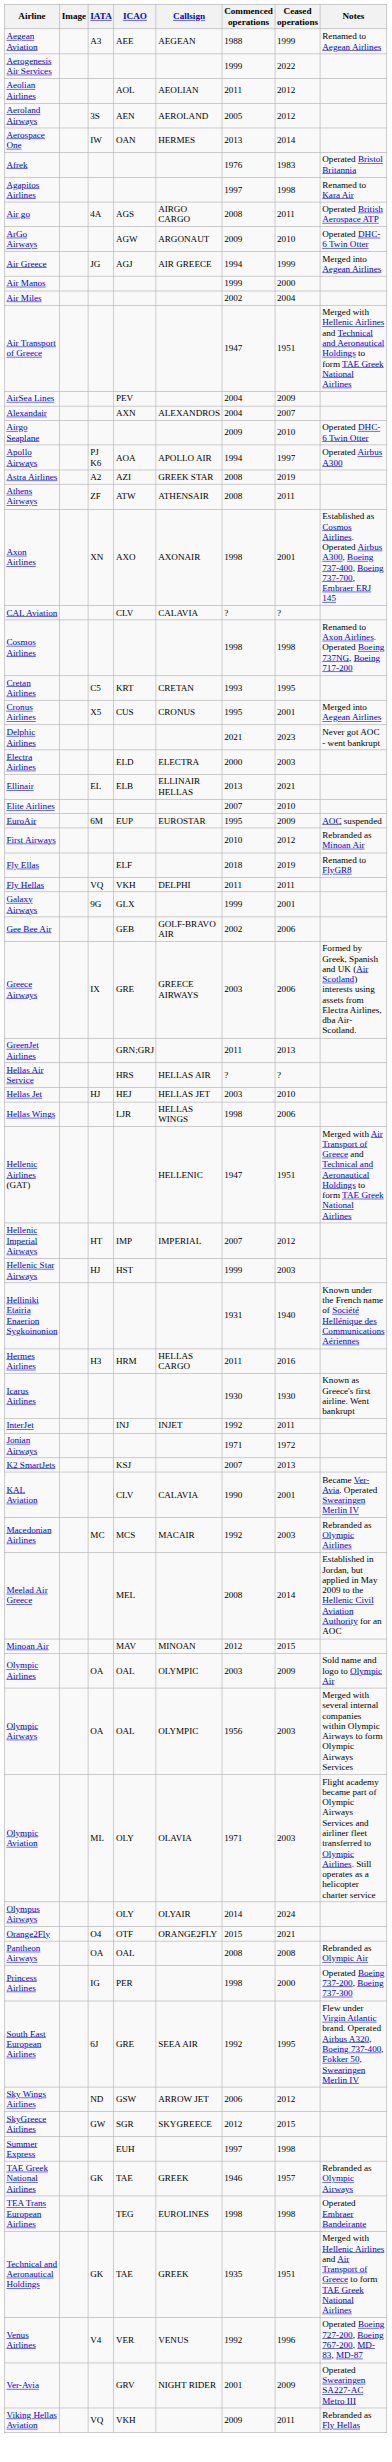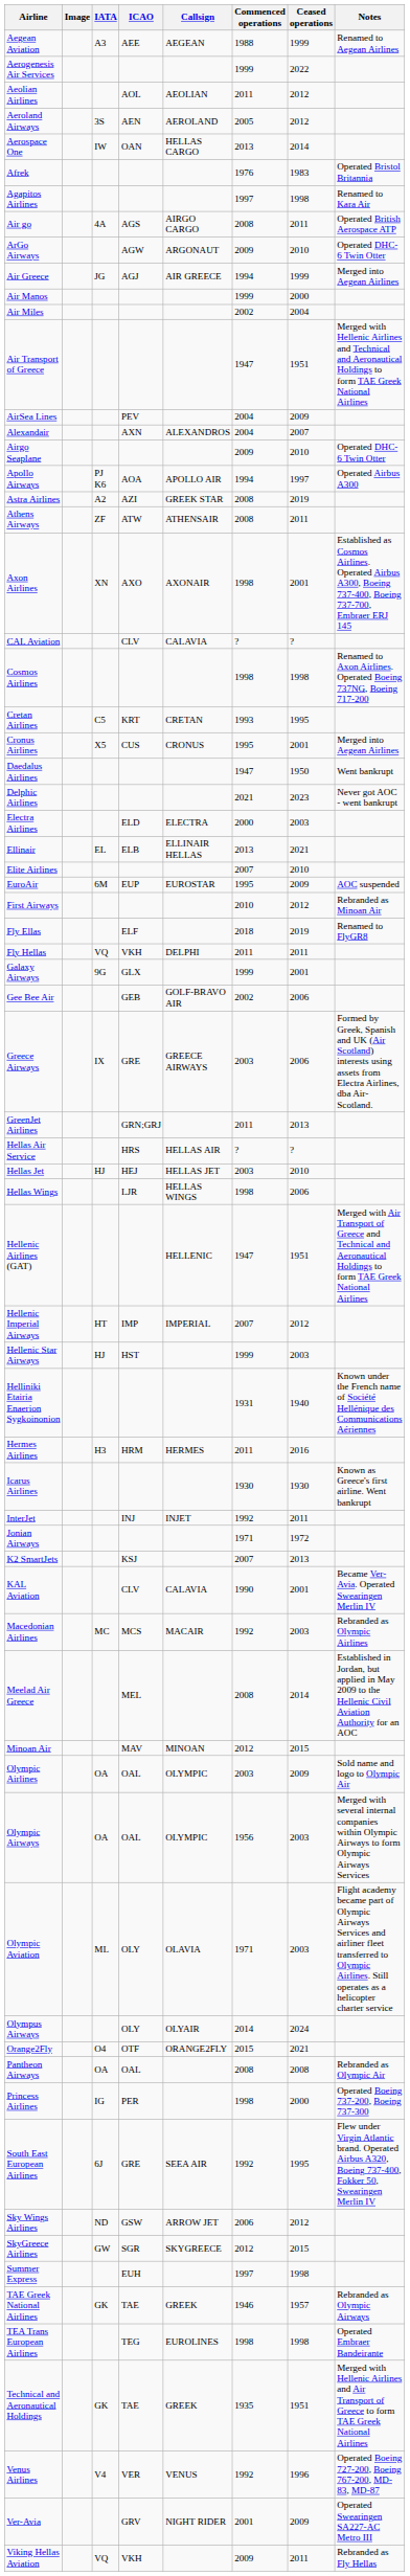 <table class="wikitable sortable" style="border-collapse:collapse; margin:auto;" border="1" cellpadding="3">
 <tr valign="middle">
 <th style="width:175px;">Airline</th>
 <th>Image</th>
 <th><a href='#'>IATA</a></th>
 <th><a href='#'>ICAO</a></th>
 <th><a href='#'>Callsign</a></th>
 <th>Commenced<br>operations</th>
 <th>Ceased<br>operations</th>
 <th style="width:175px;">Notes</th>
 </tr>
 <tr>
 <td><a href='#'>Aegean Aviation</a></td>
 <td></td>
 <td>A3</td>
 <td>AEE</td>
 <td>AEGEAN</td>
 <td>1988</td>
 <td>1999</td>
 <td>Renamed to <a href='#'>Aegean Airlines</a></td>
 </tr>
 <tr>
 <td><a href='#'>Aerogenesis Air Services</a></td>
 <td></td>
 <td></td>
 <td></td>
 <td></td>
 <td>1999</td>
 <td>2022</td>
 <td></td>
 </tr>
 <tr>
 <td><a href='#'>Aeolian Airlines</a></td>
 <td></td>
 <td></td>
 <td>AOL</td>
 <td>AEOLIAN</td>
 <td>2011</td>
 <td>2012</td>
 <td></td>
 </tr>
 <tr>
 <td><a href='#'>Aeroland Airways</a></td>
 <td></td>
 <td>3S</td>
 <td>AEN</td>
 <td>AEROLAND</td>
 <td>2005</td>
 <td>2012</td>
 <td></td>
 </tr>
 <tr>
 <td><a href='#'>Aerospace One</a></td>
 <td></td>
 <td>IW</td>
 <td>OAN</td>
-<td>HERMES</td>
+<td>HELLAS CARGO</td>
 <td>2013</td>
 <td>2014</td>
 <td></td>
 </tr>
 <tr>
 <td><a href='#'>Afrek</a></td>
 <td></td>
 <td></td>
 <td></td>
 <td></td>
 <td>1976</td>
 <td>1983</td>
 <td>Operated <a href='#'>Bristol Britannia</a></td>
 </tr>
 <tr>
 <td><a href='#'>Agapitos Airlines</a></td>
 <td></td>
 <td></td>
 <td></td>
 <td></td>
 <td>1997</td>
 <td>1998</td>
 <td>Renamed to <a href='#'>Kara Air</a></td>
 </tr>
 <tr>
 <td><a href='#'>Air go</a></td>
 <td></td>
 <td>4A</td>
 <td>AGS</td>
 <td>AIRGO CARGO</td>
 <td>2008</td>
 <td>2011</td>
 <td>Operated <a href='#'>British Aerospace ATP</a></td>
 </tr>
 <tr>
 <td><a href='#'>ArGo Airways</a></td>
 <td></td>
 <td></td>
 <td>AGW</td>
 <td>ARGONAUT</td>
 <td>2009</td>
 <td>2010</td>
 <td>Operated <a href='#'>DHC-6 Twin Otter</a></td>
 </tr>
 <tr>
 <td><a href='#'>Air Greece</a></td>
 <td></td>
 <td>JG</td>
 <td>AGJ</td>
 <td>AIR GREECE</td>
 <td>1994</td>
 <td>1999</td>
 <td>Merged into <a href='#'>Aegean Airlines</a></td>
 </tr>
 <tr>
 <td><a href='#'>Air Manos</a></td>
 <td></td>
 <td></td>
 <td></td>
 <td></td>
 <td>1999</td>
 <td>2000</td>
 <td></td>
 </tr>
 <tr>
 <td><a href='#'>Air Miles</a></td>
 <td></td>
 <td></td>
 <td></td>
 <td></td>
 <td>2002</td>
 <td>2004</td>
 <td></td>
 </tr>
 <tr>
 <td><a href='#'>Air Transport of Greece</a></td>
 <td></td>
 <td></td>
 <td></td>
 <td></td>
 <td>1947</td>
 <td>1951</td>
 <td>Merged with <a href='#'>Hellenic Airlines</a> and <a href='#'>Technical and Aeronautical Holdings</a> to form <a href='#'>TAE Greek National Airlines</a></td>
 </tr>
 <tr>
 <td><a href='#'>AirSea Lines</a></td>
 <td></td>
 <td></td>
 <td>PEV</td>
 <td></td>
 <td>2004</td>
 <td>2009</td>
 <td></td>
 </tr>
 <tr>
 <td><a href='#'>Alexandair</a></td>
 <td></td>
 <td></td>
 <td>AXN</td>
 <td>ALEXANDROS</td>
 <td>2004</td>
 <td>2007</td>
 <td></td>
 </tr>
 <tr>
 <td><a href='#'>Airgo Seaplane</a></td>
 <td></td>
 <td></td>
 <td></td>
 <td></td>
 <td>2009</td>
 <td>2010</td>
 <td>Operated <a href='#'>DHC-6 Twin Otter</a></td>
 </tr>
 <tr>
 <td><a href='#'>Apollo Airways</a></td>
 <td></td>
 <td>PJ<br>K6</td>
 <td>AOA</td>
 <td>APOLLO AIR</td>
 <td>1994</td>
 <td>1997</td>
 <td>Operated <a href='#'>Airbus A300</a></td>
 </tr>
 <tr>
 <td><a href='#'>Astra Airlines</a></td>
 <td></td>
 <td>A2</td>
 <td>AZI</td>
 <td>GREEK STAR</td>
 <td>2008</td>
 <td>2019</td>
 <td></td>
 </tr>
 <tr>
 <td><a href='#'>Athens Airways</a></td>
 <td></td>
 <td>ZF</td>
 <td>ATW</td>
 <td>ATHENSAIR</td>
 <td>2008</td>
 <td>2011</td>
 <td></td>
 </tr>
 <tr>
 <td><a href='#'>Axon Airlines</a></td>
 <td></td>
 <td>XN</td>
 <td>AXO</td>
 <td>AXONAIR</td>
 <td>1998</td>
 <td>2001</td>
 <td>Established as <a href='#'>Cosmos Airlines</a>. Operated <a href='#'>Airbus A300</a>, <a href='#'>Boeing 737-400</a>, <a href='#'>Boeing 737-700</a>, <a href='#'>Embraer ERJ 145</a></td>
 </tr>
 <tr>
 <td><a href='#'>CAL Aviation</a></td>
 <td></td>
 <td></td>
 <td>CLV</td>
 <td>CALAVIA</td>
 <td>?</td>
 <td>?</td>
 <td></td>
 </tr>
 <tr>
 <td><a href='#'>Cosmos Airlines</a></td>
 <td></td>
 <td></td>
 <td></td>
 <td></td>
 <td>1998</td>
 <td>1998</td>
 <td>Renamed to <a href='#'>Axon Airlines</a>. Operated <a href='#'>Boeing 737NG</a>, <a href='#'>Boeing 717-200</a></td>
 </tr>
 <tr>
 <td><a href='#'>Cretan Airlines</a></td>
 <td></td>
 <td>C5</td>
 <td>KRT</td>
 <td>CRETAN</td>
 <td>1993</td>
 <td>1995</td>
 <td></td>
 </tr>
 <tr>
 <td><a href='#'>Cronus Airlines</a></td>
 <td></td>
 <td>X5</td>
 <td>CUS</td>
 <td>CRONUS</td>
 <td>1995</td>
 <td>2001</td>
 <td>Merged into <a href='#'>Aegean Airlines</a></td>
+</tr>
+<tr>
+<td><a href='#'>Daedalus Airlines</a></td>
+<td></td>
+<td></td>
+<td></td>
+<td></td>
+<td>1947</td>
+<td>1950</td>
+<td>Went bankrupt</td>
 </tr>
 <tr>
 <td><a href='#'>Delphic Airlines</a></td>
 <td></td>
 <td></td>
 <td></td>
 <td></td>
 <td>2021</td>
 <td>2023</td>
 <td>Never got AOC - went bankrupt</td>
 </tr>
 <tr>
 <td><a href='#'>Electra Airlines</a></td>
 <td></td>
 <td></td>
 <td>ELD</td>
 <td>ELECTRA</td>
 <td>2000</td>
 <td>2003</td>
 <td></td>
 </tr>
 <tr>
 <td><a href='#'>Ellinair</a></td>
 <td></td>
 <td>EL</td>
 <td>ELB</td>
 <td>ELLINAIR HELLAS</td>
 <td>2013</td>
 <td>2021</td>
 <td></td>
 </tr>
 <tr>
 <td><a href='#'>Elite Airlines</a></td>
 <td></td>
 <td></td>
 <td></td>
 <td></td>
 <td>2007</td>
 <td>2010</td>
 <td></td>
 </tr>
 <tr>
 <td><a href='#'>EuroAir</a></td>
 <td></td>
 <td>6M</td>
 <td>EUP</td>
 <td>EUROSTAR</td>
 <td>1995</td>
 <td>2009</td>
 <td><a href='#'>AOC</a> suspended</td>
 </tr>
 <tr>
 <td><a href='#'>First Airways</a></td>
 <td></td>
 <td></td>
 <td></td>
 <td></td>
 <td>2010</td>
 <td>2012</td>
 <td>Rebranded as <a href='#'>Minoan Air</a></td>
 </tr>
 <tr>
 <td><a href='#'>Fly Ellas</a></td>
 <td></td>
 <td></td>
 <td>ELF</td>
 <td></td>
 <td>2018</td>
 <td>2019</td>
 <td>Renamed to <a href='#'>FlyGR8</a></td>
 </tr>
 <tr>
 <td><a href='#'>Fly Hellas</a></td>
 <td></td>
 <td>VQ</td>
 <td>VKH</td>
 <td>DELPHI</td>
 <td>2011</td>
 <td>2011</td>
 <td></td>
 </tr>
 <tr>
 <td><a href='#'>Galaxy Airways</a></td>
 <td></td>
 <td>9G</td>
 <td>GLX</td>
 <td></td>
 <td>1999</td>
 <td>2001</td>
 <td></td>
 </tr>
 <tr>
 <td><a href='#'>Gee Bee Air</a></td>
 <td></td>
 <td></td>
 <td>GEB</td>
 <td>GOLF-BRAVO AIR</td>
 <td>2002</td>
 <td>2006</td>
 <td></td>
 </tr>
 <tr>
 <td><a href='#'>Greece Airways</a></td>
 <td></td>
 <td>IX</td>
 <td>GRE</td>
 <td>GREECE AIRWAYS</td>
 <td>2003</td>
 <td>2006</td>
 <td>Formed by Greek, Spanish and UK (<a href='#'>Air Scotland</a>) interests using assets from Electra Airlines, dba Air-Scotland.</td>
 </tr>
 <tr>
 <td><a href='#'>GreenJet Airlines</a></td>
 <td></td>
 <td></td>
 <td>GRN;GRJ</td>
 <td></td>
 <td>2011</td>
 <td>2013</td>
 <td></td>
 </tr>
 <tr>
 <td><a href='#'>Hellas Air Service</a></td>
 <td></td>
 <td></td>
 <td>HRS</td>
 <td>HELLAS AIR</td>
 <td>?</td>
 <td>?</td>
 <td></td>
 </tr>
 <tr>
 <td><a href='#'>Hellas Jet</a></td>
 <td></td>
 <td>HJ</td>
 <td>HEJ</td>
 <td>HELLAS JET</td>
 <td>2003</td>
 <td>2010</td>
 <td></td>
 </tr>
 <tr>
 <td><a href='#'>Hellas Wings</a></td>
 <td></td>
 <td></td>
 <td>LJR</td>
 <td>HELLAS WINGS</td>
 <td>1998</td>
 <td>2006</td>
 <td></td>
 </tr>
 <tr>
 <td><a href='#'>Hellenic Airlines</a> (GAT)</td>
 <td></td>
 <td></td>
 <td></td>
 <td>HELLENIC</td>
 <td>1947</td>
 <td>1951</td>
 <td>Merged with <a href='#'>Air Transport of Greece</a> and <a href='#'>Technical and Aeronautical Holdings</a> to form <a href='#'>TAE Greek National Airlines</a></td>
 </tr>
 <tr>
 <td><a href='#'>Hellenic Imperial Airways</a></td>
 <td></td>
 <td>HT</td>
 <td>IMP</td>
 <td>IMPERIAL</td>
 <td>2007</td>
 <td>2012</td>
 <td></td>
 </tr>
 <tr>
 <td><a href='#'>Hellenic Star Airways</a></td>
 <td></td>
 <td>HJ</td>
 <td>HST</td>
 <td></td>
 <td>1999</td>
 <td>2003</td>
 <td></td>
 </tr>
 <tr>
 <td><a href='#'>Helliniki Etairia Enaerion Sygkoinonion</a></td>
 <td></td>
 <td></td>
 <td></td>
 <td></td>
 <td>1931</td>
 <td>1940</td>
 <td>Known under the French name of <a href='#'>Société Hellénique des Communications Aériennes</a></td>
 </tr>
 <tr>
 <td><a href='#'>Hermes Airlines</a></td>
 <td></td>
 <td>H3</td>
 <td>HRM</td>
-<td>HELLAS CARGO</td>
+<td>HERMES</td>
 <td>2011</td>
 <td>2016</td>
 <td></td>
 </tr>
 <tr>
 <td><a href='#'>Icarus Airlines</a></td>
 <td></td>
 <td></td>
 <td></td>
 <td></td>
 <td>1930</td>
 <td>1930</td>
 <td>Known as Greece's first airline. Went bankrupt</td>
 </tr>
 <tr>
 <td><a href='#'>InterJet</a></td>
 <td></td>
 <td></td>
 <td>INJ</td>
 <td>INJET</td>
 <td>1992</td>
 <td>2011</td>
 <td></td>
 </tr>
 <tr>
 <td><a href='#'>Jonian Airways</a></td>
 <td></td>
 <td></td>
 <td></td>
 <td></td>
 <td>1971</td>
 <td>1972</td>
 <td></td>
 </tr>
 <tr>
 <td><a href='#'>K2 SmartJets</a></td>
 <td></td>
 <td></td>
 <td>KSJ</td>
 <td></td>
 <td>2007</td>
 <td>2013</td>
 <td></td>
 </tr>
 <tr>
 <td><a href='#'>KAL Aviation</a></td>
 <td></td>
 <td></td>
 <td>CLV</td>
 <td>CALAVIA</td>
 <td>1990</td>
 <td>2001</td>
 <td>Became <a href='#'>Ver-Avia</a>. Operated <a href='#'>Swearingen Merlin IV</a></td>
 </tr>
 <tr>
 <td><a href='#'>Macedonian Airlines</a></td>
 <td></td>
 <td>MC</td>
 <td>MCS</td>
 <td>MACAIR</td>
 <td>1992</td>
 <td>2003</td>
 <td>Rebranded as <a href='#'>Olympic Airlines</a></td>
 </tr>
 <tr>
 <td><a href='#'>Meelad Air Greece</a></td>
 <td></td>
 <td></td>
 <td>MEL</td>
 <td></td>
 <td>2008</td>
 <td>2014</td>
 <td>Established in Jordan, but applied in May 2009 to the <a href='#'>Hellenic Civil Aviation Authority</a> for an AOC</td>
 </tr>
 <tr>
 <td><a href='#'>Minoan Air</a></td>
 <td></td>
 <td></td>
 <td>MAV</td>
 <td>MINOAN</td>
 <td>2012</td>
 <td>2015</td>
 <td></td>
 </tr>
 <tr>
 <td><a href='#'>Olympic Airlines</a></td>
 <td></td>
 <td>OA</td>
 <td>OAL</td>
 <td>OLYMPIC</td>
 <td>2003</td>
 <td>2009</td>
 <td>Sold name and logo to <a href='#'>Olympic Air</a></td>
 </tr>
 <tr>
 <td><a href='#'>Olympic Airways</a></td>
 <td></td>
 <td>OA</td>
 <td>OAL</td>
 <td>OLYMPIC</td>
 <td>1956</td>
 <td>2003</td>
 <td>Merged with several internal companies within Olympic Airways to form Olympic Airways Services</td>
 </tr>
 <tr>
 <td><a href='#'>Olympic Aviation</a></td>
 <td></td>
 <td>ML</td>
 <td>OLY</td>
 <td>OLAVIA</td>
 <td>1971</td>
 <td>2003</td>
 <td>Flight academy became part of Olympic Airways Services and airliner fleet transferred to <a href='#'>Olympic Airlines</a>. Still operates as a helicopter charter service</td>
 </tr>
 <tr>
 <td><a href='#'>Olympus Airways</a></td>
 <td></td>
 <td></td>
 <td>OLY</td>
 <td>OLYAIR</td>
 <td>2014</td>
 <td>2024</td>
 </tr>
 <tr>
 <td><a href='#'>Orange2Fly</a></td>
 <td></td>
 <td>O4</td>
 <td>OTF</td>
 <td>ORANGE2FLY</td>
 <td>2015</td>
 <td>2021</td>
 <td></td>
 </tr>
 <tr>
 <td><a href='#'>Pantheon Airways</a></td>
 <td></td>
 <td>OA</td>
 <td>OAL</td>
 <td></td>
 <td>2008</td>
 <td>2008</td>
 <td>Rebranded as <a href='#'>Olympic Air</a></td>
 </tr>
 <tr>
 <td><a href='#'>Princess Airlines</a></td>
 <td></td>
 <td>IG</td>
 <td>PER</td>
 <td></td>
 <td>1998</td>
 <td>2000</td>
 <td>Operated <a href='#'>Boeing 737-200</a>, <a href='#'>Boeing 737-300</a></td>
 </tr>
 <tr>
 <td><a href='#'>South East European Airlines</a></td>
 <td></td>
 <td>6J</td>
 <td>GRE</td>
 <td>SEEA AIR</td>
 <td>1992</td>
 <td>1995</td>
 <td>Flew under <a href='#'>Virgin Atlantic</a> brand. Operated <a href='#'>Airbus A320</a>, <a href='#'>Boeing 737-400</a>, <a href='#'>Fokker 50</a>, <a href='#'>Swearingen Merlin IV</a></td>
 </tr>
 <tr>
 <td><a href='#'>Sky Wings Airlines</a></td>
 <td></td>
 <td>ND</td>
 <td>GSW</td>
 <td>ARROW JET</td>
 <td>2006</td>
 <td>2012</td>
 <td></td>
 </tr>
 <tr>
 <td><a href='#'>SkyGreece Airlines</a></td>
 <td></td>
 <td>GW</td>
 <td>SGR</td>
 <td>SKYGREECE</td>
 <td>2012</td>
 <td>2015</td>
 <td></td>
 </tr>
 <tr>
 <td><a href='#'>Summer Express</a></td>
 <td></td>
 <td></td>
 <td>EUH</td>
 <td></td>
 <td>1997</td>
 <td>1998</td>
 <td></td>
 </tr>
 <tr>
 <td><a href='#'>TAE Greek National Airlines</a></td>
 <td></td>
 <td>GK</td>
 <td>TAE</td>
 <td>GREEK</td>
 <td>1946</td>
 <td>1957</td>
 <td>Rebranded as <a href='#'>Olympic Airways</a></td>
 </tr>
 <tr>
 <td><a href='#'>TEA Trans European Airlines</a></td>
 <td></td>
 <td></td>
 <td>TEG</td>
 <td>EUROLINES</td>
 <td>1998</td>
 <td>1998</td>
 <td>Operated <a href='#'>Embraer Bandeirante</a></td>
 </tr>
 <tr>
 <td><a href='#'>Technical and Aeronautical Holdings</a></td>
 <td></td>
 <td>GK</td>
 <td>TAE</td>
 <td>GREEK</td>
 <td>1935</td>
 <td>1951</td>
 <td>Merged with <a href='#'>Hellenic Airlines</a> and <a href='#'>Air Transport of Greece</a> to form <a href='#'>TAE Greek National Airlines</a></td>
 </tr>
 <tr>
 <td><a href='#'>Venus Airlines</a></td>
 <td></td>
 <td>V4</td>
 <td>VER</td>
 <td>VENUS</td>
 <td>1992</td>
 <td>1996</td>
 <td>Operated <a href='#'>Boeing 727-200</a>, <a href='#'>Boeing 767-200</a>, <a href='#'>MD-83</a>, <a href='#'>MD-87</a></td>
 </tr>
 <tr>
 <td><a href='#'>Ver-Avia</a></td>
 <td></td>
 <td></td>
 <td>GRV</td>
 <td>NIGHT RIDER</td>
 <td>2001</td>
 <td>2009</td>
 <td>Operated <a href='#'>Swearingen SA227-AC Metro III</a></td>
 </tr>
 <tr>
 <td><a href='#'>Viking Hellas Aviation</a></td>
 <td></td>
 <td>VQ</td>
 <td>VKH</td>
 <td></td>
 <td>2009</td>
 <td>2011</td>
 <td>Rebranded as <a href='#'>Fly Hellas</a></td>
 </tr>
 </table>
